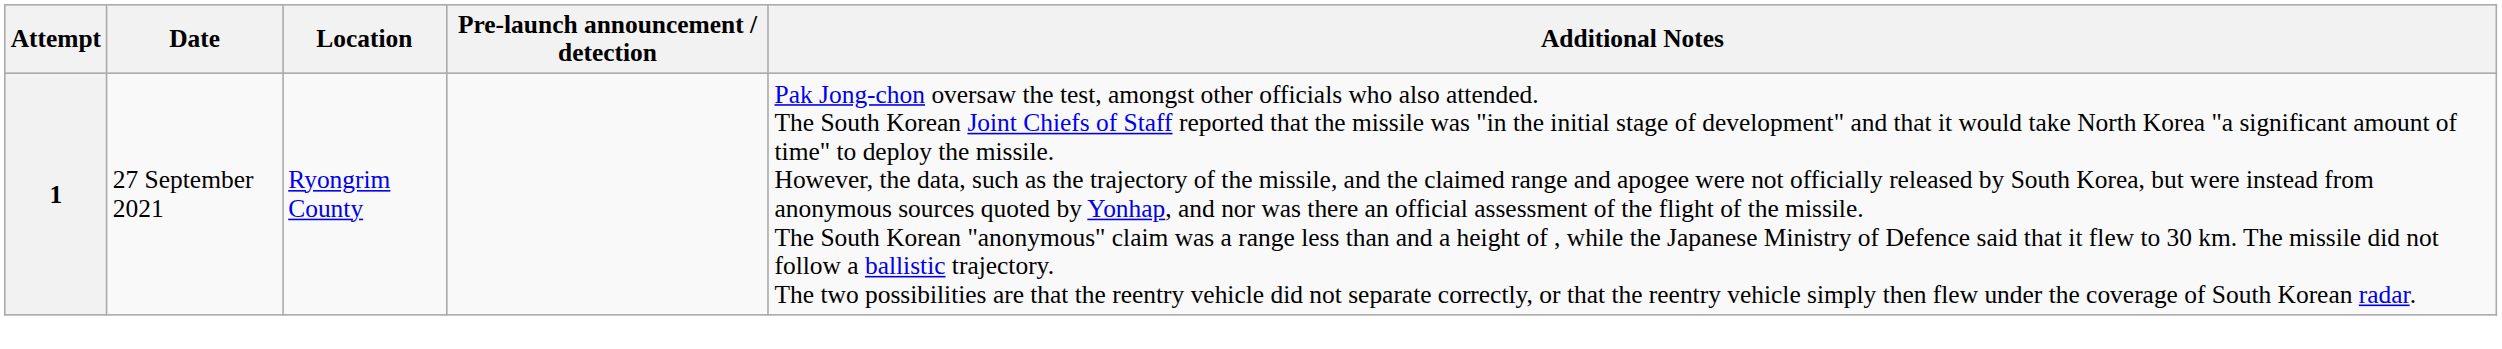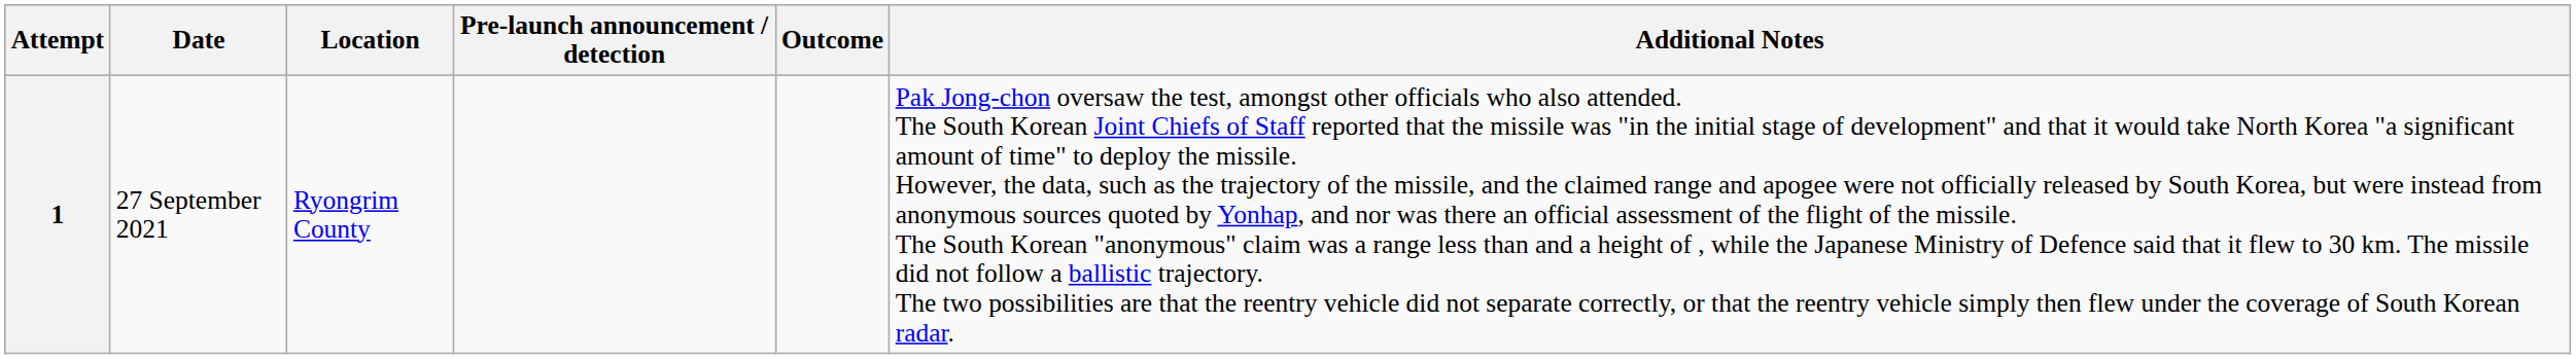 <table class="wikitable">
 <tr>
 <th scope="col">Attempt</th>
 <th scope="col">Date</th>
 <th scope="col">Location</th>
 <th scope="col">Pre-launch announcement / detection</th>
+<th scope="col">Outcome</th>
 <th scope="col">Additional Notes</th>
 </tr>
 <tr>
 <th scope="row">1</th>
 <td>27 September 2021</td>
 <td><a href='#'>Ryongrim County</a></td>
 <td></td>
+<td></td>
 <td><a href='#'>Pak Jong-chon</a> oversaw the test, amongst other officials who also attended.<br>The South Korean <a href='#'>Joint Chiefs of Staff</a> reported that the missile was "in the initial stage of development" and that it would take North Korea "a significant amount of time" to deploy the missile.<br>However, the data, such as the trajectory of the missile, and the claimed range and apogee were not officially released by South Korea, but were instead from anonymous sources quoted by <a href='#'>Yonhap</a>, and nor was there an official assessment of the flight of the missile.<br>The South Korean "anonymous" claim was a range less than  and a height of , while the Japanese Ministry of Defence said that it flew to 30 km. The missile did not follow a <a href='#'>ballistic</a> trajectory.<br>The two possibilities are that the reentry vehicle did not separate correctly, or that the reentry vehicle simply then flew under the coverage of South Korean <a href='#'>radar</a>.</td>
 </tr>
 </table>
